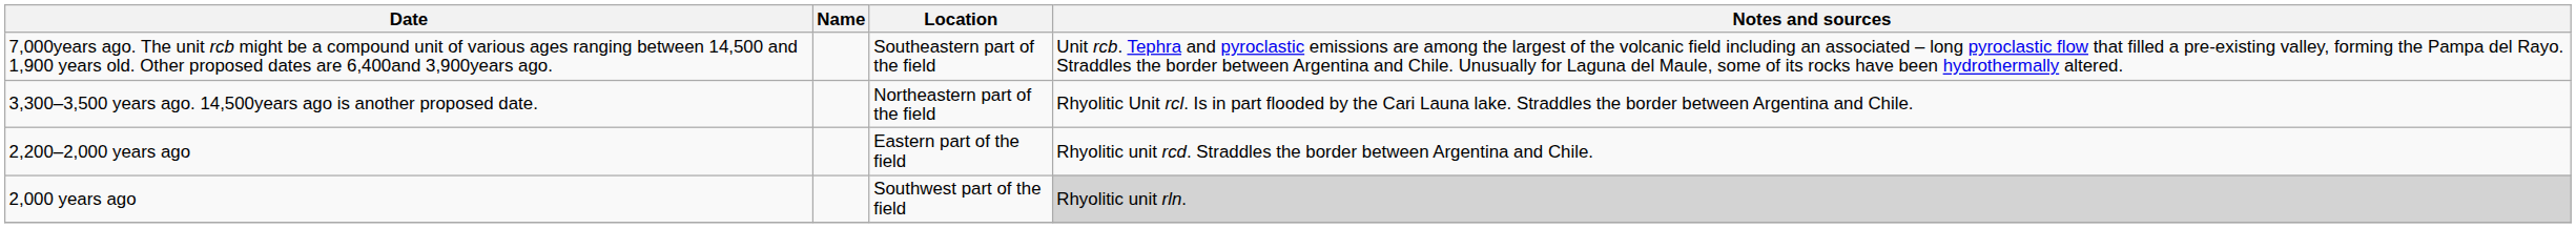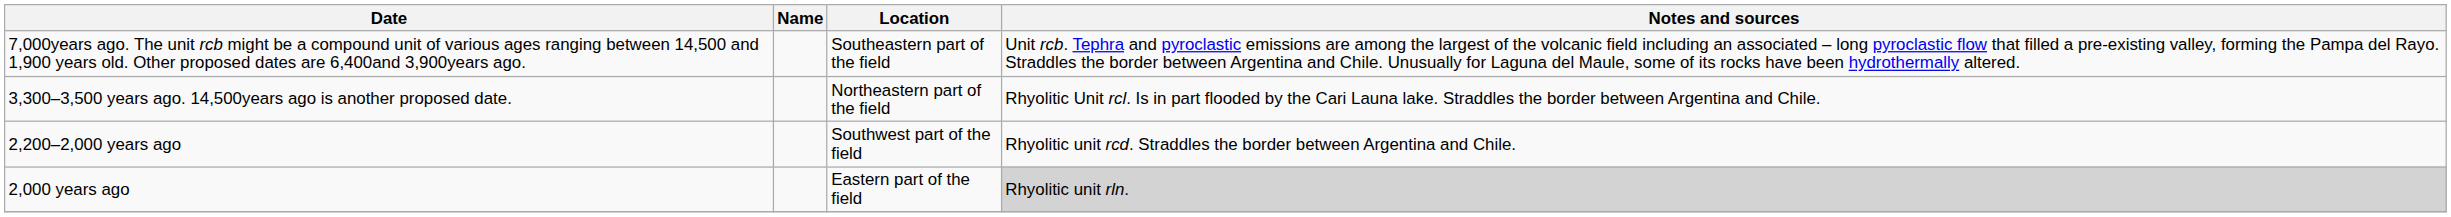 <table class="wikitable plainrowheaders mw-collapsible floatright" style="font-size:85%;">
 <tr>
 <th>Date</th>
 <th>Name</th>
 <th>Location</th>
 <th>Notes and sources</th>
 </tr>
 <tr>
 <td>7,000years ago. The unit <em>rcb</em> might be a compound unit of various ages ranging between 14,500 and 1,900 years old. Other proposed dates are 6,400and 3,900years ago.</td>
 <td></td>
 <td>Southeastern part of the field</td>
 <td>Unit <em>rcb</em>. <a href='#'>Tephra</a> and <a href='#'>pyroclastic</a> emissions are among the largest of the volcanic field including an associated  –  long <a href='#'>pyroclastic flow</a> that filled a pre-existing valley, forming the Pampa del Rayo. Straddles the border between Argentina and Chile. Unusually for Laguna del Maule, some of its rocks have been <a href='#'>hydrothermally</a> altered.</td>
 </tr>
 <tr>
 <td>3,300–3,500 years ago. 14,500years ago is another proposed date.</td>
 <td></td>
 <td>Northeastern part of the field</td>
 <td>Rhyolitic Unit <em>rcl</em>. Is in part flooded by the Cari Launa lake. Straddles the border between Argentina and Chile.</td>
 </tr>
 <tr>
 <td>2,200–2,000 years ago</td>
 <td></td>
-<td>Eastern part of the field</td>
+<td>Southwest part of the field</td>
 <td>Rhyolitic unit <em>rcd</em>. Straddles the border between Argentina and Chile.</td>
 </tr>
 <tr>
 <td>2,000 years ago</td>
 <td></td>
-<td>Southwest part of the field</td>
+<td>Eastern part of the field</td>
 <td style="background: lightgrey;">Rhyolitic unit <em>rln</em>.</td>
 </tr>
 <tr>
 </tr>
 </table>
